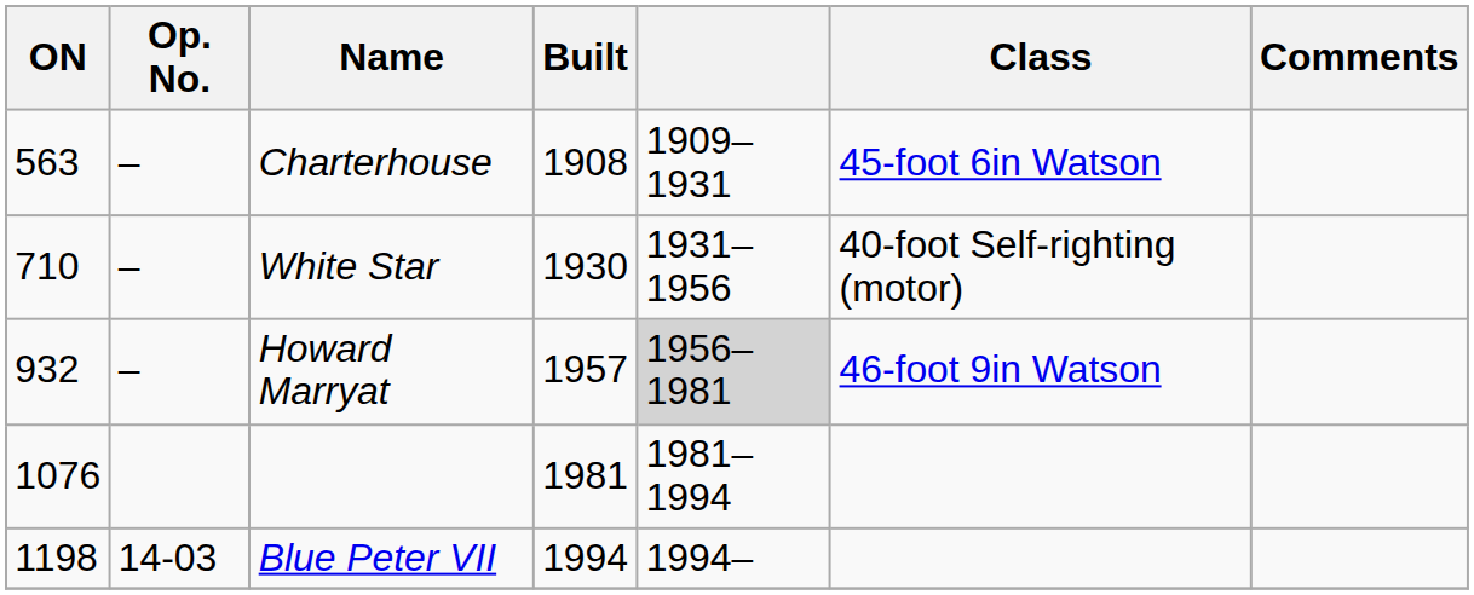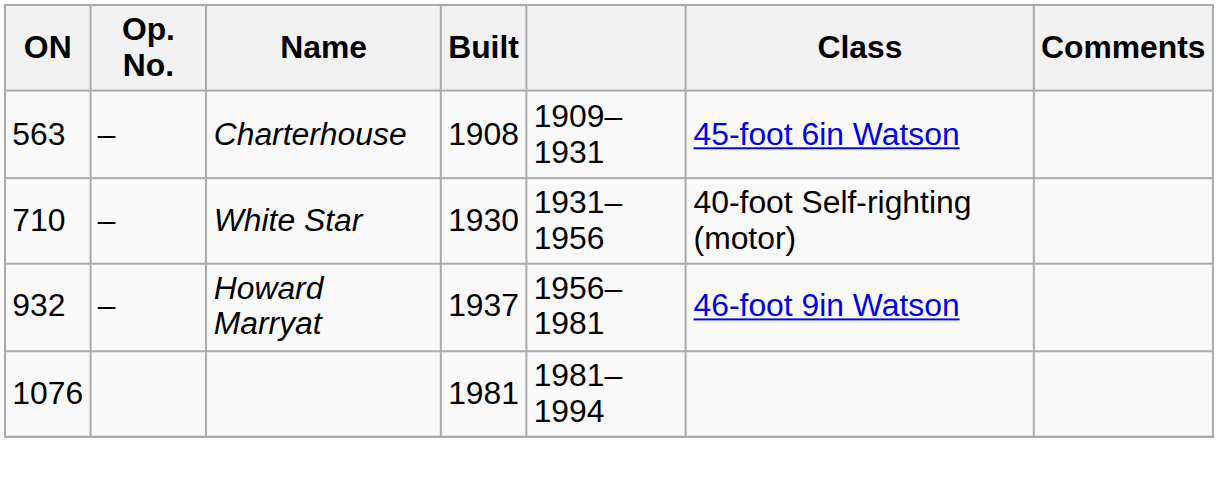 <table class="wikitable">
 <tr>
 <th>ON</th>
 <th>Op. No.</th>
 <th>Name</th>
 <th>Built</th>
 <th></th>
 <th>Class</th>
 <th>Comments</th>
 </tr>
 <tr>
 <td>563</td>
 <td>–</td>
 <td><em>Charterhouse</em></td>
 <td>1908</td>
 <td>1909–1931</td>
 <td><a href='#'>45-foot 6in Watson</a></td>
 <td></td>
 </tr>
 <tr>
 <td>710</td>
 <td>–</td>
 <td><em>White Star</em></td>
 <td>1930</td>
 <td>1931–1956</td>
 <td>40-foot Self-righting (motor)</td>
 <td></td>
 </tr>
 <tr>
 <td>932</td>
 <td>–</td>
 <td><em>Howard Marryat</em></td>
-<td>1957</td>
-<td style="background: lightgrey;">1956–1981</td>
+<td>1937</td>
+<td>1956–1981</td>
 <td><a href='#'>46-foot 9in Watson</a></td>
 <td></td>
 </tr>
 <tr>
 <td>1076</td>
 <td></td>
 <td></td>
 <td>1981</td>
 <td>1981–1994</td>
 <td></td>
 <td></td>
 </tr>
 <tr>
-<td>1198</td>
-<td>14-03</td>
-<td><em><a href='#'>Blue Peter VII</a></em></td>
-<td>1994</td>
-<td>1994–</td>
-<td></td>
-<td></td>
-</tr>
-<tr>
 </tr>
 </table>
